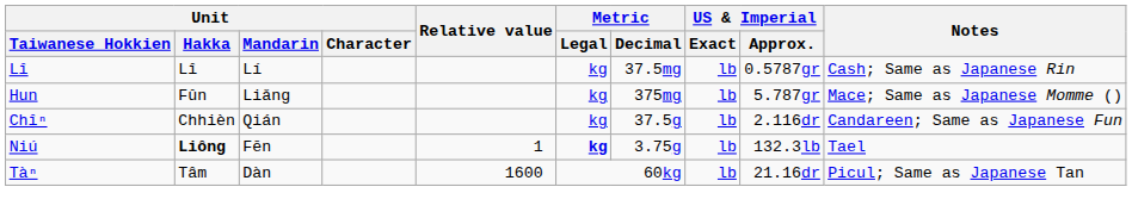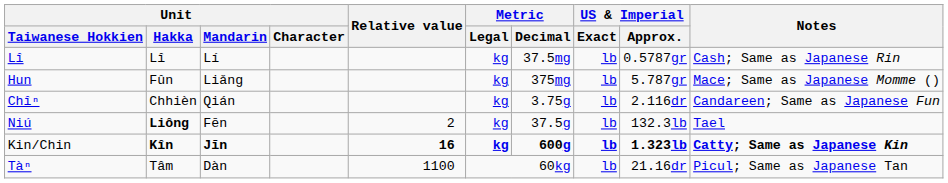 <table class=wikitable>
 <tr>
 <th colspan=4>Unit</th>
 <th rowspan=2>Relative value</th>
 <th colspan=2><a href='#'>Metric</a></th>
 <th colspan=2><a href='#'>US</a> & <a href='#'>Imperial</a></th>
 <th rowspan=2>Notes</th>
 </tr>
 <tr>
 <th><a href='#'>Taiwanese Hokkien</a></th>
 <th><a href='#'>Hakka</a></th>
 <th><a href='#'>Mandarin</a></th>
 <th>Character</th>
 <th>Legal</th>
 <th>Decimal</th>
 <th>Exact</th>
 <th>Approx.</th>
 </tr>
 <tr>
 <td><a href='#'>Lî</a></td>
 <td>Lî</td>
 <td>Lí</td>
 <td align=center></td>
 <td align=right> </td>
 <td align=right><a href='#'>kg</a></td>
 <td align=right>37.5<a href='#'>mg</a></td>
 <td align=right><a href='#'>lb</a></td>
 <td align=right>0.5787<a href='#'>gr</a></td>
 <td><a href='#'>Cash</a>; Same as <a href='#'>Japanese</a> <em>Rin</em></td>
 </tr>
 <tr>
 <td><a href='#'>Hun</a></td>
 <td>Fûn</td>
 <td>Liǎng</td>
 <td align=center></td>
 <td align=right> </td>
 <td align=right><a href='#'>kg</a></td>
 <td align=right>375<a href='#'>mg</a></td>
 <td align=right><a href='#'>lb</a></td>
 <td align=right>5.787<a href='#'>gr</a></td>
 <td><a href='#'>Mace</a>; Same as <a href='#'>Japanese</a> <em>Momme</em> ()</td>
 </tr>
 <tr>
 <td><a href='#'>Chîⁿ</a></td>
 <td>Chhièn</td>
 <td>Qián</td>
 <td align=center></td>
 <td align=right> </td>
 <td align=right><a href='#'>kg</a></td>
-<td align=right>37.5<a href='#'>g</a></td>
+<td align=right>3.75<a href='#'>g</a></td>
 <td align=right><a href='#'>lb</a></td>
 <td align=right>2.116<a href='#'>dr</a></td>
 <td><a href='#'>Candareen</a>; Same as <a href='#'>Japanese</a> <em>Fun</em></td>
 </tr>
 <tr>
 <td><a href='#'>Niú</a></td>
 <td><strong>Liông</strong></td>
 <td>Fēn</td>
 <td align=center></td>
-<td align=right>1 </td>
-<td align=right><strong><a href='#'>kg</a></strong></td>
-<td align=right>3.75<a href='#'>g</a></td>
+<td align=right>2 </td>
+<td align=right><a href='#'>kg</a></td>
+<td align=right>37.5<a href='#'>g</a></td>
 <td align=right><a href='#'>lb</a></td>
 <td align=right>132.3<a href='#'>lb</a></td>
 <td><a href='#'>Tael</a></td>
+</tr>
+<tr>
+<td>Kin/Chin</td>
+<td><strong>Kîn</strong></td>
+<td><strong>Jīn</strong></td>
+<td align=center><strong></strong></td>
+<td align=right><strong>16 </strong></td>
+<td align=right><strong><a href='#'>kg</a></strong></td>
+<td align=right><strong>600<a href='#'>g</a></strong></td>
+<td align=right><strong><a href='#'>lb</a></strong></td>
+<td align=right><strong>1.323<a href='#'>lb</a></strong></td>
+<td><strong><a href='#'>Catty</a>; Same as <a href='#'>Japanese</a> <em>Kin<strong><em></td>
 </tr>
 <tr>
 <td><a href='#'>Tàⁿ</a></td>
 <td>Tâm</td>
 <td>Dàn</td>
 <td align=center></td>
-<td align=right>1600 </td>
+<td align=right>1100 </td>
 <td colspan=2 align=right>60<a href='#'>kg</a></td>
 <td align=right><a href='#'>lb</a></td>
 <td align=right>21.16<a href='#'>dr</a></td>
 <td><a href='#'>Picul</a>; Same as <a href='#'>Japanese</a> </em>Tan<em></td>
 </tr>
 </table>
